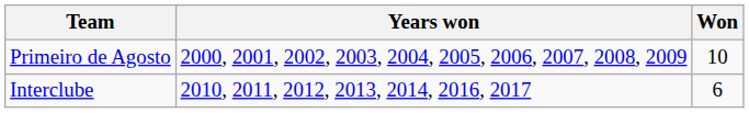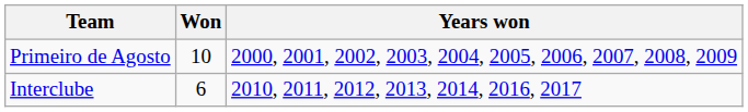 <table class="wikitable" style="font-size:90%;">
 <tr>
 <th>Team</th>
+<th>Won</th>
 <th>Years won</th>
-<th>Won</th>
 </tr>
 <tr>
 <td><a href='#'>Primeiro de Agosto</a></td>
+<td align=center>10</td>
 <td><a href='#'>2000</a>, <a href='#'>2001</a>, <a href='#'>2002</a>, <a href='#'>2003</a>, <a href='#'>2004</a>, <a href='#'>2005</a>, <a href='#'>2006</a>, <a href='#'>2007</a>, <a href='#'>2008</a>, <a href='#'>2009</a></td>
-<td align=center>10</td>
 </tr>
 <tr>
 <td><a href='#'>Interclube</a></td>
+<td align=center>6</td>
 <td><a href='#'>2010</a>, <a href='#'>2011</a>, <a href='#'>2012</a>, <a href='#'>2013</a>, <a href='#'>2014</a>, <a href='#'>2016</a>, <a href='#'>2017</a></td>
-<td align=center>6</td>
 </tr>
 </table>
